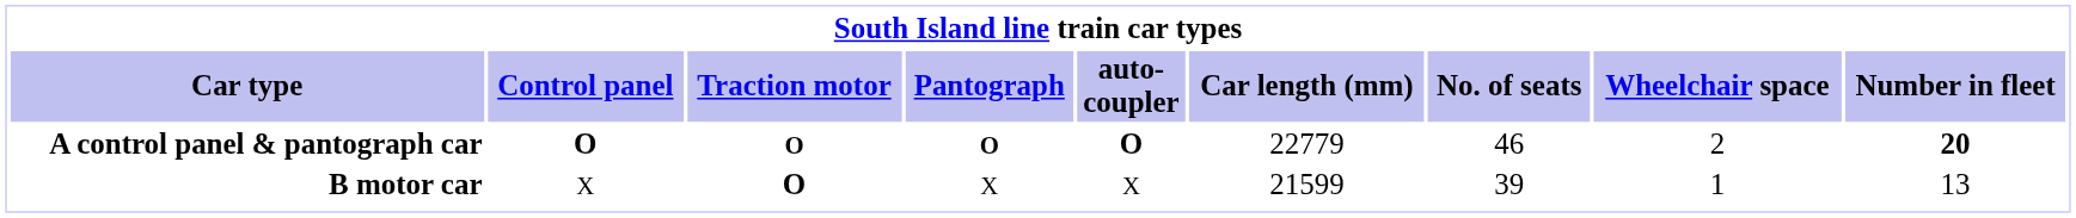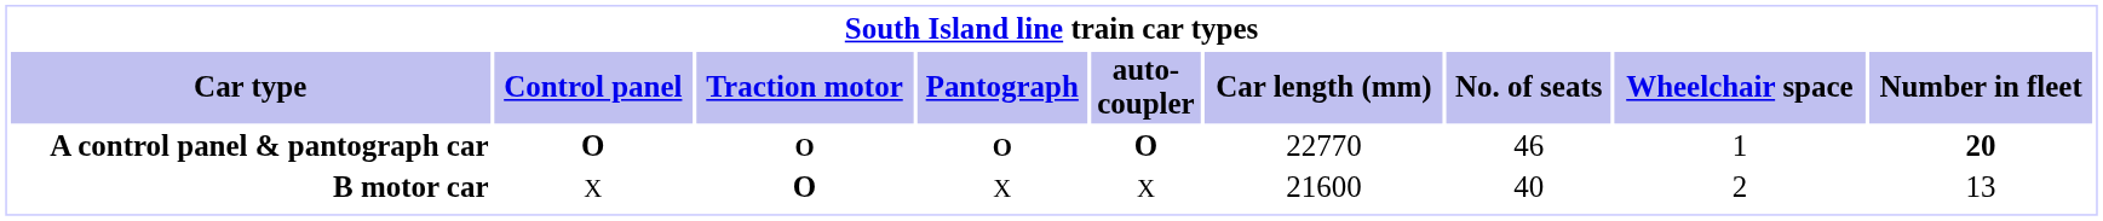 <table width=70% align=center style="border:1px solid #ccf; text-align:center">
 <tr>
 <th bgcolor="white" colspan=10><a href='#'>South Island line</a> train car types</th>
 </tr>
 <tr>
 <th bgcolor=#c0c0f0>Car type</th>
 <th bgcolor=#c0c0f0><a href='#'>Control panel</a></th>
 <th bgcolor=#c0c0f0><a href='#'>Traction motor</a></th>
 <th bgcolor=#c0c0f0><a href='#'>Pantograph</a></th>
 <th bgcolor=#c0c0f0>auto-<br>coupler</th>
 <th bgcolor=#c0c0f0>Car length (mm)</th>
 <th bgcolor=#c0c0f0>No. of seats</th>
 <th bgcolor=#c0c0f0><a href='#'>Wheelchair</a> space</th>
 <th bgcolor=#c0c0f0>Number in fleet</th>
 </tr>
 <tr>
 <th align=right>A control panel & pantograph car</th>
 <td><strong><span>O</span></strong></td>
 <td><small><strong><span>O</span></strong></small></td>
 <td><strong><small><span>O</span></small></strong></td>
 <td><strong><span>O</span></strong></td>
-<td>22779</td>
+<td>22770</td>
 <td>46</td>
-<td>2</td>
+<td>1</td>
 <td><strong>20</strong></td>
 </tr>
 <tr>
 <th align=right>B motor car</th>
 <td><small><span>X</span></small></td>
 <td><strong><span>O</span></strong></td>
 <td><small><span>X</span></small></td>
 <td><small><span>X</span></small></td>
-<td>21599</td>
-<td>39</td>
-<td>1</td>
+<td>21600</td>
+<td>40</td>
+<td>2</td>
 <td>13</td>
 </tr>
 <tr>
 </tr>
 </table>
